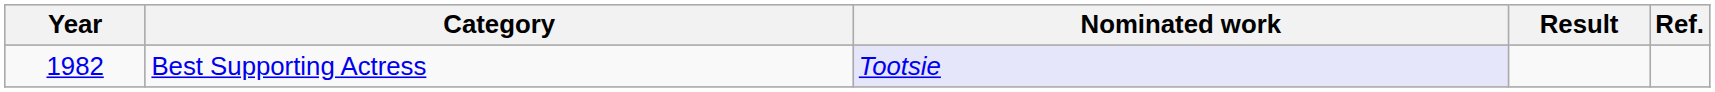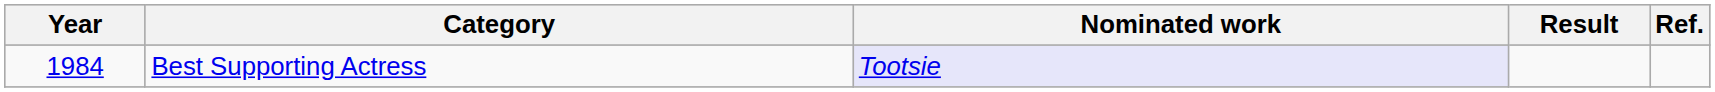 <table class=wikitable>
 <tr>
 <th scope="col" style="width:5em;">Year</th>
 <th scope="col" style="width:27em;">Category</th>
 <th scope="col" style="width:25em;">Nominated work</th>
 <th scope="col" style="width:5em;">Result</th>
 <th>Ref.</th>
 </tr>
 <tr>
-<td style="text-align:center;"><a href='#'>1982</a></td>
+<td style="text-align:center;"><a href='#'>1984</a></td>
 <td><a href='#'>Best Supporting Actress</a></td>
 <td style="background: lavender;"><em><a href='#'>Tootsie</a></em></td>
 <td></td>
 <td align=center></td>
 </tr>
 </table>
